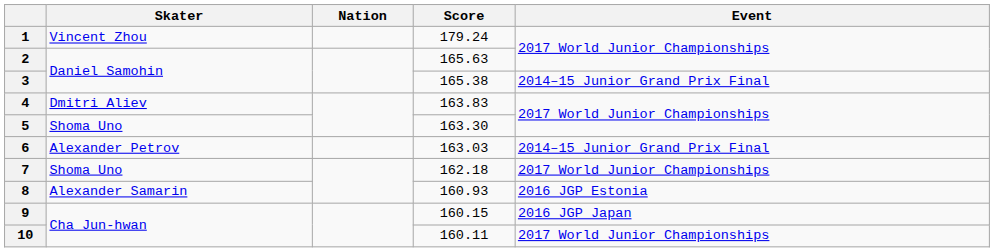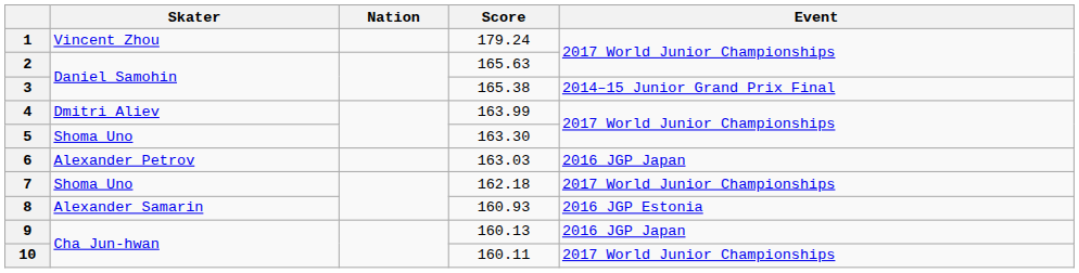 <table class="wikitable unsortable" style="text-align:left; width:75%">
 <tr>
 <th scope="col"></th>
 <th scope="col">Skater</th>
 <th scope="col">Nation</th>
 <th scope="col">Score</th>
 <th scope="col">Event</th>
 </tr>
 <tr>
 <th scope="row">1</th>
 <td><a href='#'>Vincent Zhou</a></td>
 <td></td>
 <td style="text-align:center">179.24</td>
 <td rowspan="2"><a href='#'>2017 World Junior Championships</a></td>
 </tr>
 <tr>
 <th scope="row">2</th>
 <td rowspan="2"><a href='#'>Daniel Samohin</a></td>
 <td rowspan="2"></td>
 <td style="text-align:center">165.63</td>
 </tr>
 <tr>
 <th scope="row">3</th>
 <td style="text-align:center">165.38</td>
 <td><a href='#'>2014–15 Junior Grand Prix Final</a></td>
 </tr>
 <tr>
 <th scope="row">4</th>
 <td><a href='#'>Dmitri Aliev</a></td>
 <td rowspan="2"></td>
-<td style="text-align:center">163.83</td>
+<td style="text-align:center">163.99</td>
 <td rowspan="2"><a href='#'>2017 World Junior Championships</a></td>
 </tr>
 <tr>
 <th scope="row">5</th>
 <td><a href='#'>Shoma Uno</a></td>
 <td style="text-align:center">163.30</td>
 </tr>
 <tr>
 <th scope="row">6</th>
 <td><a href='#'>Alexander Petrov</a></td>
 <td></td>
 <td style="text-align:center">163.03</td>
-<td><a href='#'>2014–15 Junior Grand Prix Final</a></td>
+<td><a href='#'>2016 JGP Japan</a></td>
 </tr>
 <tr>
 <th scope="row">7</th>
 <td><a href='#'>Shoma Uno</a></td>
 <td rowspan="2"></td>
 <td style="text-align:center">162.18</td>
 <td><a href='#'>2017 World Junior Championships</a></td>
 </tr>
 <tr>
 <th scope="row">8</th>
 <td><a href='#'>Alexander Samarin</a></td>
 <td style="text-align:center">160.93</td>
 <td><a href='#'>2016 JGP Estonia</a></td>
 </tr>
 <tr>
 <th scope="row">9</th>
 <td rowspan="2"><a href='#'>Cha Jun-hwan</a></td>
 <td rowspan="2"></td>
-<td style="text-align:center">160.15</td>
+<td style="text-align:center">160.13</td>
 <td><a href='#'>2016 JGP Japan</a></td>
 </tr>
 <tr>
 <th scope="row">10</th>
 <td style="text-align:center">160.11</td>
 <td><a href='#'>2017 World Junior Championships</a></td>
 </tr>
 </table>
